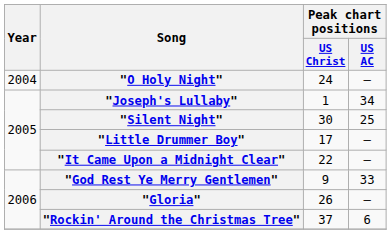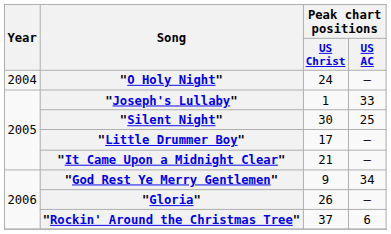 <table class="wikitable plainrowheaders" style="text-align:center;">
 <tr>
 <th scope="col" rowspan="2">Year</th>
 <th scope="col" rowspan="2">Song</th>
 <th scope="col" colspan="2">Peak chart positions</th>
 </tr>
 <tr>
 <th style="width:3em; font-size:90%"><a href='#'>US<br>Christ</a><br></th>
 <th style="width:3em; font-size:90%"><a href='#'>US<br>AC</a><br></th>
 </tr>
 <tr>
 <td>2004</td>
 <th scope="row">"<a href='#'>O Holy Night</a>"</th>
 <td>24</td>
 <td>—</td>
 </tr>
 <tr>
 <td rowspan="4">2005</td>
 <th scope="row">"<a href='#'>Joseph's Lullaby</a>"</th>
 <td>1</td>
-<td>34</td>
+<td>33</td>
 </tr>
 <tr>
 <th scope="row">"<a href='#'>Silent Night</a>"</th>
 <td>30</td>
 <td>25</td>
 </tr>
 <tr>
 <th scope="row">"<a href='#'>Little Drummer Boy</a>"</th>
 <td>17</td>
 <td>—</td>
 </tr>
 <tr>
 <th scope="row">"<a href='#'>It Came Upon a Midnight Clear</a>"</th>
-<td>22</td>
+<td>21</td>
 <td>—</td>
 </tr>
 <tr>
 <td rowspan="3">2006</td>
 <th scope="row">"<a href='#'>God Rest Ye Merry Gentlemen</a>"</th>
 <td>9</td>
-<td>33</td>
+<td>34</td>
 </tr>
 <tr>
 <th scope="row">"<a href='#'>Gloria</a>"</th>
 <td>26</td>
 <td>—</td>
 </tr>
 <tr>
 <th scope="row">"<a href='#'>Rockin' Around the Christmas Tree</a>"</th>
 <td>37</td>
 <td>6</td>
 </tr>
 <tr>
 </tr>
 </table>
